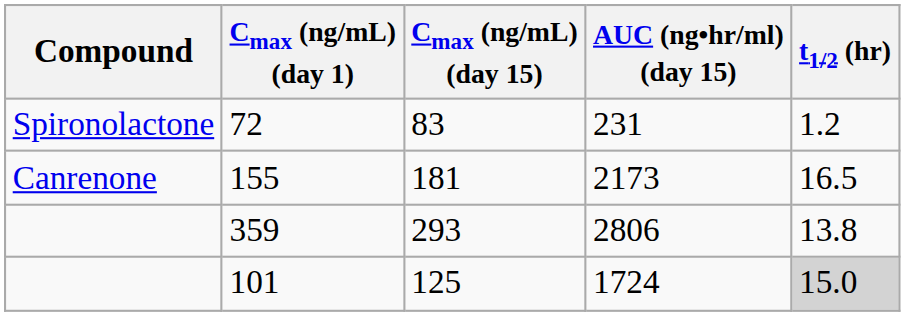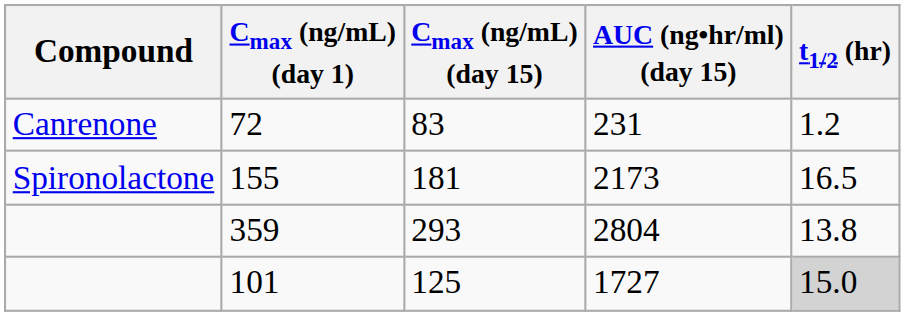 <table class="wikitable">
 <tr>
 <th>Compound</th>
 <th><small><a href='#'>C<sub>max</sub></a> (ng/mL)<br>(day 1)</small></th>
 <th><small><a href='#'>C<sub>max</sub></a> (ng/mL)<br>(day 15)</small></th>
 <th><small><a href='#'>AUC</a> (ng•hr/ml)<br>(day 15)</small></th>
 <th><small><a href='#'>t<sub>1/2</sub></a> (hr)</small></th>
 </tr>
 <tr>
-<td><a href='#'>Spironolactone</a></td>
+<td><a href='#'>Canrenone</a></td>
 <td>72</td>
 <td>83</td>
 <td>231</td>
 <td>1.2</td>
 </tr>
 <tr>
-<td><a href='#'>Canrenone</a></td>
+<td><a href='#'>Spironolactone</a></td>
 <td>155</td>
 <td>181</td>
 <td>2173</td>
 <td>16.5</td>
 </tr>
 <tr>
 <td></td>
 <td>359</td>
 <td>293</td>
-<td>2806</td>
+<td>2804</td>
 <td>13.8</td>
 </tr>
 <tr>
 <td></td>
 <td>101</td>
 <td>125</td>
-<td>1724</td>
+<td>1727</td>
 <td style="background: lightgrey;">15.0</td>
 </tr>
 </table>
